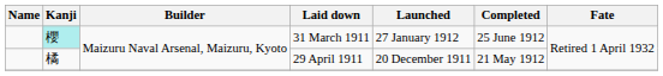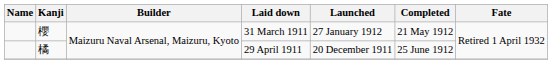 <table class="wikitable" style="font-size:90%;">
 <tr>
 <th>Name</th>
 <th>Kanji</th>
 <th>Builder</th>
 <th>Laid down</th>
 <th>Launched</th>
 <th>Completed</th>
 <th>Fate</th>
 </tr>
 <tr>
 <td></td>
-<td style="background: paleturquoise;">櫻</td>
+<td>櫻</td>
 <td rowspan=2>Maizuru Naval Arsenal, Maizuru, Kyoto</td>
 <td>31 March 1911</td>
 <td>27 January 1912</td>
-<td>25 June 1912</td>
+<td>21 May 1912</td>
 <td rowspan=2>Retired 1 April 1932</td>
 </tr>
 <tr>
 <td></td>
 <td>橘</td>
 <td>29 April 1911</td>
 <td>20 December 1911</td>
-<td>21 May 1912</td>
+<td>25 June 1912</td>
 </tr>
 <tr>
 </tr>
 </table>
